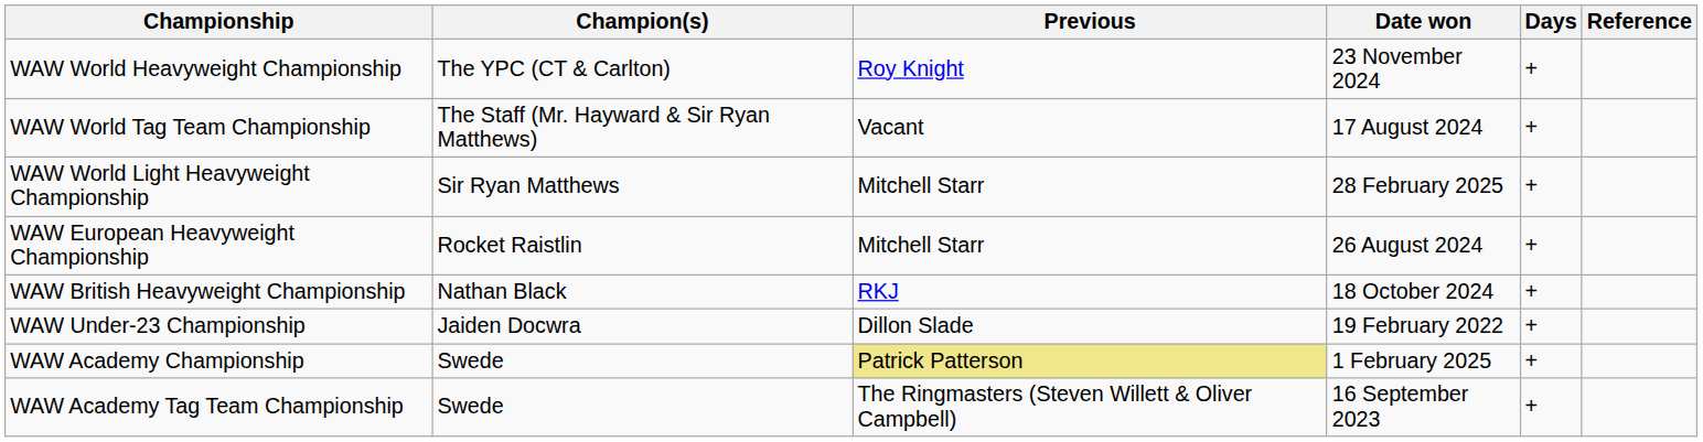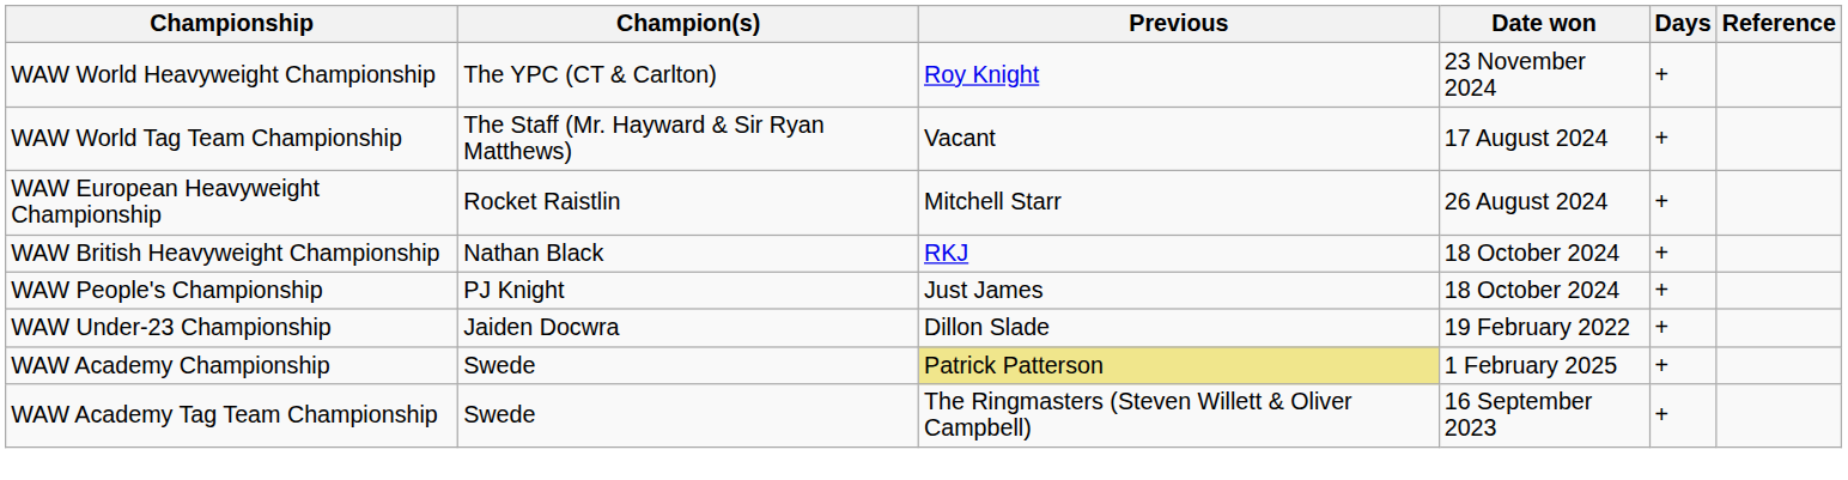 <table class="wikitable">
 <tr>
 <th>Championship</th>
 <th>Champion(s)</th>
 <th>Previous</th>
 <th>Date won</th>
 <th>Days</th>
 <th>Reference</th>
 </tr>
 <tr>
 <td>WAW World Heavyweight Championship</td>
 <td>The YPC (CT & Carlton)</td>
 <td><a href='#'>Roy Knight</a></td>
 <td>23 November 2024</td>
 <td>+</td>
 <td></td>
 </tr>
 <tr>
 <td>WAW World Tag Team Championship</td>
 <td>The Staff (Mr. Hayward & Sir Ryan Matthews)</td>
 <td Vacant>Vacant</td>
 <td>17 August 2024</td>
 <td>+</td>
 <td></td>
 </tr>
 <tr>
-<td>WAW World Light Heavyweight Championship</td>
-<td>Sir Ryan Matthews</td>
-<td>Mitchell Starr</td>
-<td>28 February 2025</td>
-<td>+</td>
-<td></td>
-</tr>
-<tr>
 <td>WAW European Heavyweight Championship</td>
 <td>Rocket Raistlin</td>
 <td>Mitchell Starr</td>
 <td>26 August 2024</td>
 <td>+</td>
 <td></td>
 </tr>
 <tr>
 <td>WAW British Heavyweight Championship</td>
 <td>Nathan Black</td>
 <td><a href='#'>RKJ</a></td>
+<td>18 October 2024</td>
+<td>+</td>
+<td></td>
+</tr>
+<tr>
+<td>WAW People's Championship</td>
+<td>PJ Knight</td>
+<td>Just James</td>
 <td>18 October 2024</td>
 <td>+</td>
 <td></td>
 </tr>
 <tr>
 <td>WAW Under-23 Championship</td>
 <td>Jaiden Docwra</td>
 <td>Dillon Slade</td>
 <td>19 February 2022</td>
 <td>+</td>
 <td></td>
 </tr>
 <tr>
 <td>WAW Academy Championship</td>
 <td>Swede</td>
 <td style="background: khaki;">Patrick Patterson</td>
 <td>1 February 2025</td>
 <td>+</td>
 <td></td>
 </tr>
 <tr>
 <td>WAW Academy Tag Team Championship</td>
 <td>Swede</td>
 <td>The Ringmasters (Steven Willett & Oliver Campbell)</td>
 <td>16 September 2023</td>
 <td>+</td>
 <td></td>
 </tr>
 </table>
